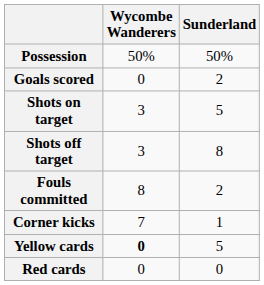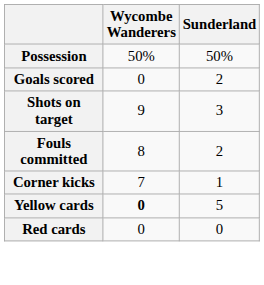 <table class="wikitable plainrowheaders" style="text-align: center">
 <tr>
 <th scope="col" width=100></th>
 <th scope="col" width=70>Wycombe Wanderers</th>
 <th scope="col" width=70>Sunderland</th>
 </tr>
 <tr>
 <th scope="row">Possession</th>
 <td>50%</td>
 <td>50%</td>
 </tr>
 <tr>
 <th scope="row">Goals scored</th>
 <td>0</td>
 <td>2</td>
 </tr>
 <tr>
 <th scope="row">Shots on target</th>
+<td>9</td>
 <td>3</td>
-<td>5</td>
-</tr>
-<tr>
-<th scope="row">Shots off target</th>
-<td>3</td>
-<td>8</td>
 </tr>
 <tr>
 <th scope="row">Fouls committed</th>
 <td>8</td>
 <td>2</td>
 </tr>
 <tr>
 <th scope="row">Corner kicks</th>
 <td>7</td>
 <td>1</td>
 </tr>
 <tr>
 <th scope="row">Yellow cards</th>
 <td><strong>0</strong></td>
 <td>5</td>
 </tr>
 <tr>
 <th scope="row">Red cards</th>
 <td>0</td>
 <td>0</td>
 </tr>
 </table>
